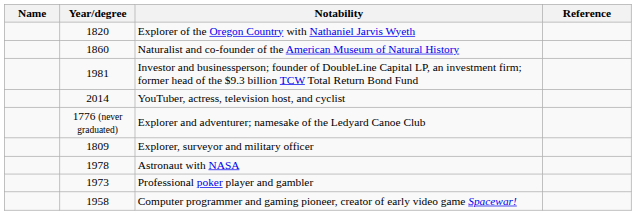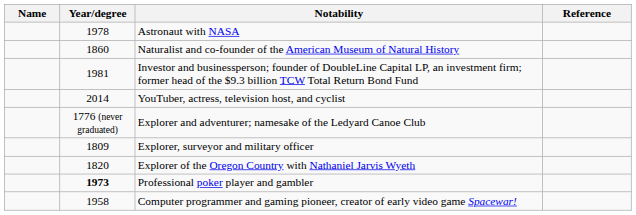 <table class="wikitable sortable" style="width:100%">
 <tr>
 <th style="width:*;">Name</th>
 <th style="width:12%;">Year/degree</th>
 <th style="width:65%;" class="unsortable">Notability</th>
 <th style="width:*;" class="unsortable">Reference</th>
 </tr>
 <tr>
 <td></td>
-<td style="text-align:center;">1820</td>
-<td>Explorer of the <a href='#'>Oregon Country</a> with <a href='#'>Nathaniel Jarvis Wyeth</a></td>
+<td style="text-align:center;">1978</td>
+<td>Astronaut with <a href='#'>NASA</a></td>
 <td style="text-align:center;"></td>
 </tr>
 <tr>
 <td></td>
 <td style="text-align:center;">1860</td>
 <td>Naturalist and co-founder of the <a href='#'>American Museum of Natural History</a></td>
 <td style="text-align:center;"></td>
 </tr>
 <tr>
 <td></td>
 <td style="text-align:center;">1981</td>
 <td>Investor and businessperson; founder of DoubleLine Capital LP, an investment firm; former head of the $9.3 billion <a href='#'>TCW</a> Total Return Bond Fund</td>
 <td style="text-align:center;"></td>
 </tr>
 <tr>
 <td></td>
 <td style="text-align:center;">2014</td>
 <td>YouTuber, actress, television host, and cyclist</td>
 <td style="text-align:center;"></td>
 </tr>
 <tr>
 <td></td>
 <td style="text-align:center;">1776 <small>(never graduated)</small></td>
 <td>Explorer and adventurer; namesake of the Ledyard Canoe Club</td>
 <td style="text-align:center;"></td>
 </tr>
 <tr>
 <td></td>
 <td style="text-align:center;">1809</td>
 <td>Explorer, surveyor and military officer</td>
 <td style="text-align:center;"></td>
 </tr>
 <tr>
 <td></td>
-<td style="text-align:center;">1978</td>
-<td>Astronaut with <a href='#'>NASA</a></td>
+<td style="text-align:center;">1820</td>
+<td>Explorer of the <a href='#'>Oregon Country</a> with <a href='#'>Nathaniel Jarvis Wyeth</a></td>
 <td style="text-align:center;"></td>
 </tr>
 <tr>
 <td></td>
-<td style="text-align:center;">1973</td>
+<td style="text-align:center;"><strong>1973</strong></td>
 <td>Professional <a href='#'>poker</a> player and gambler</td>
 <td style="text-align:center;"></td>
 </tr>
 <tr>
 <td></td>
 <td style="text-align:center;">1958</td>
 <td>Computer programmer and gaming pioneer, creator of early video game <em><a href='#'>Spacewar!</a></em></td>
 <td style="text-align:center;"></td>
 </tr>
 </table>
